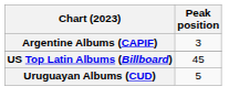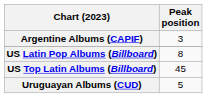 <table class="wikitable sortable plainrowheaders" style="text-align:center">
 <tr>
 <th scope="col">Chart (2023)</th>
 <th scope="col">Peak<br>position</th>
 </tr>
 <tr>
 <th scope="row">Argentine Albums (<a href='#'>CAPIF</a>)</th>
 <td>3</td>
 </tr>
 <tr>
 </tr>
 <tr>
+<th scope="row">US <a href='#'>Latin Pop Albums</a> (<em><a href='#'>Billboard</a></em>)</th>
+<td>8</td>
+</tr>
+<tr>
 <th scope="row">US <a href='#'>Top Latin Albums</a> (<em><a href='#'>Billboard</a></em>)</th>
 <td>45</td>
 </tr>
 <tr>
 <th scope="row">Uruguayan Albums (<a href='#'>CUD</a>)</th>
 <td>5</td>
 </tr>
 </table>
